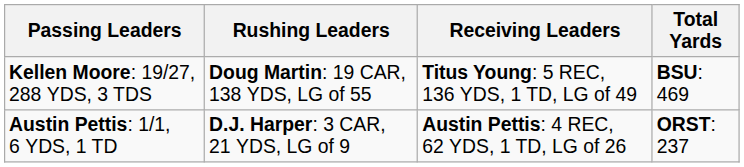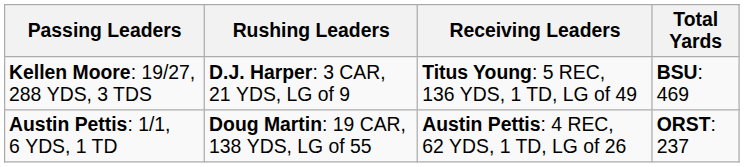 <table class="wikitable">
 <tr>
 <th>Passing Leaders</th>
 <th>Rushing Leaders</th>
 <th>Receiving Leaders</th>
 <th>Total Yards</th>
 </tr>
 <tr>
 <td><strong>Kellen Moore</strong>: 19/27, 288 YDS, 3 TDS</td>
-<td><strong>Doug Martin</strong>: 19 CAR,  138 YDS, LG of 55</td>
+<td><strong>D.J. Harper</strong>: 3 CAR, 21 YDS, LG of 9</td>
 <td><strong>Titus Young</strong>: 5 REC, 136 YDS, 1 TD, LG of 49</td>
 <td><strong>BSU</strong>: 469</td>
 </tr>
 <tr>
 <td><strong>Austin Pettis</strong>: 1/1, 6 YDS, 1 TD</td>
-<td><strong>D.J. Harper</strong>: 3 CAR, 21 YDS, LG of 9</td>
+<td><strong>Doug Martin</strong>: 19 CAR,  138 YDS, LG of 55</td>
 <td><strong>Austin Pettis</strong>: 4 REC, 62 YDS, 1 TD, LG of 26</td>
 <td><strong>ORST</strong>: 237</td>
 </tr>
 </table>
